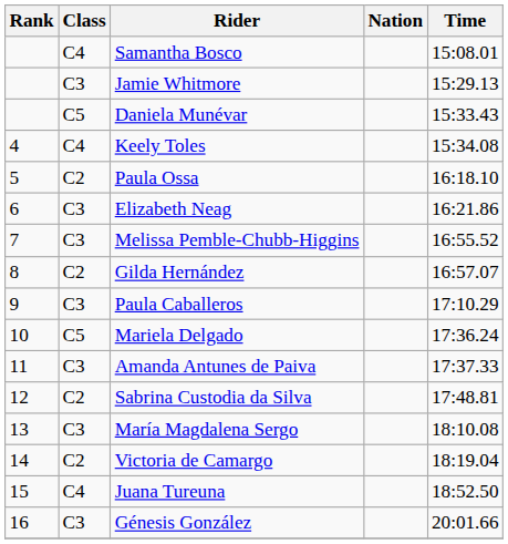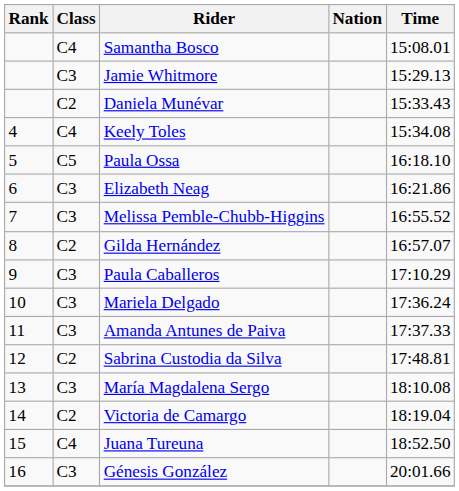 <table class="wikitable sortable" style="font-size:95%" style="width:35em;" style="text-align:center">
 <tr>
 <th>Rank</th>
 <th>Class</th>
 <th>Rider</th>
 <th>Nation</th>
 <th>Time</th>
 </tr>
 <tr>
 <td></td>
 <td>C4</td>
 <td align=left><a href='#'>Samantha Bosco</a></td>
 <td align=left></td>
 <td>15:08.01</td>
 </tr>
 <tr>
 <td></td>
 <td>C3</td>
 <td align=left><a href='#'>Jamie Whitmore</a></td>
 <td align=left></td>
 <td>15:29.13</td>
 </tr>
 <tr>
 <td></td>
-<td>C5</td>
+<td>C2</td>
 <td align=left><a href='#'>Daniela Munévar</a></td>
 <td align=left></td>
 <td>15:33.43</td>
 </tr>
 <tr>
 <td>4</td>
 <td>C4</td>
 <td align=left><a href='#'>Keely Toles</a></td>
 <td align=left></td>
 <td>15:34.08</td>
 </tr>
 <tr>
 <td>5</td>
-<td>C2</td>
+<td>C5</td>
 <td align=left><a href='#'>Paula Ossa</a></td>
 <td align=left></td>
 <td>16:18.10</td>
 </tr>
 <tr>
 <td>6</td>
 <td>C3</td>
 <td align=left><a href='#'>Elizabeth Neag</a></td>
 <td align=left></td>
 <td>16:21.86</td>
 </tr>
 <tr>
 <td>7</td>
 <td>C3</td>
 <td align=left><a href='#'>Melissa Pemble-Chubb-Higgins</a></td>
 <td align=left></td>
 <td>16:55.52</td>
 </tr>
 <tr>
 <td>8</td>
 <td>C2</td>
 <td align=left><a href='#'>Gilda Hernández</a></td>
 <td align=left></td>
 <td>16:57.07</td>
 </tr>
 <tr>
 <td>9</td>
 <td>C3</td>
 <td align=left><a href='#'>Paula Caballeros</a></td>
 <td align=left></td>
 <td>17:10.29</td>
 </tr>
 <tr>
 <td>10</td>
-<td>C5</td>
+<td>C3</td>
 <td align=left><a href='#'>Mariela Delgado</a></td>
 <td align=left></td>
 <td>17:36.24</td>
 </tr>
 <tr>
 <td>11</td>
 <td>C3</td>
 <td align=left><a href='#'>Amanda Antunes de Paiva</a></td>
 <td align=left></td>
 <td>17:37.33</td>
 </tr>
 <tr>
 <td>12</td>
 <td>C2</td>
 <td align=left><a href='#'>Sabrina Custodia da Silva</a></td>
 <td align=left></td>
 <td>17:48.81</td>
 </tr>
 <tr>
 <td>13</td>
 <td>C3</td>
 <td align=left><a href='#'>María Magdalena Sergo</a></td>
 <td align=left></td>
 <td>18:10.08</td>
 </tr>
 <tr>
 <td>14</td>
 <td>C2</td>
 <td align=left><a href='#'>Victoria de Camargo</a></td>
 <td align=left></td>
 <td>18:19.04</td>
 </tr>
 <tr>
 <td>15</td>
 <td>C4</td>
 <td align=left><a href='#'>Juana Tureuna</a></td>
 <td align=left></td>
 <td>18:52.50</td>
 </tr>
 <tr>
 <td>16</td>
 <td>C3</td>
 <td align=left><a href='#'>Génesis González</a></td>
 <td align=left></td>
 <td>20:01.66</td>
 </tr>
 <tr>
 </tr>
 </table>
